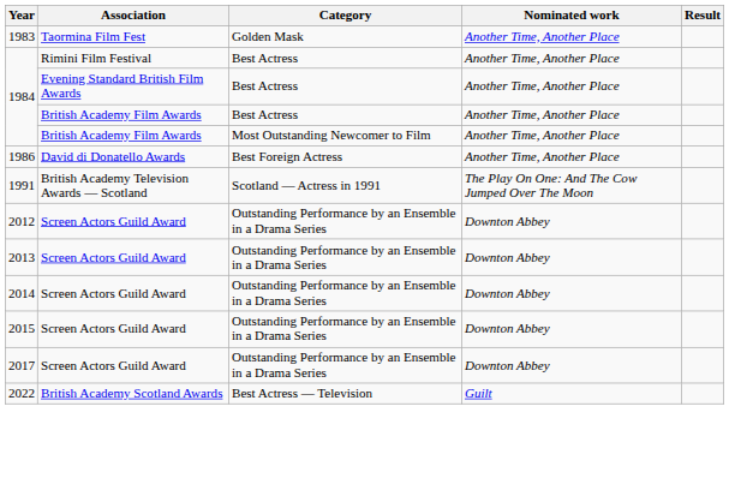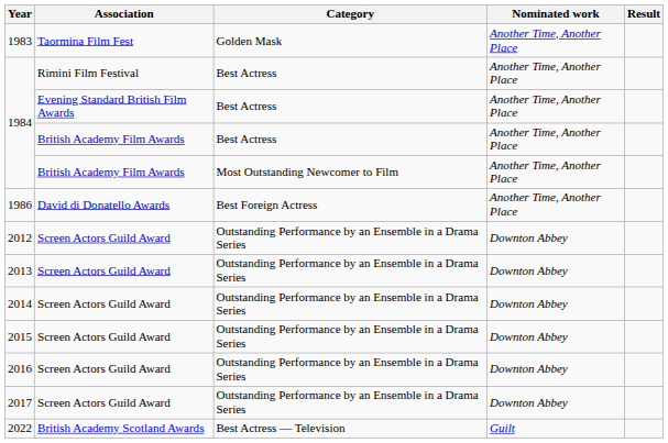 <table class="wikitable sortable">
 <tr>
 <th>Year</th>
 <th>Association</th>
 <th>Category</th>
 <th>Nominated work</th>
 <th>Result</th>
 </tr>
 <tr>
 <td>1983</td>
 <td><a href='#'>Taormina Film Fest</a></td>
 <td>Golden Mask</td>
 <td><em><a href='#'>Another Time, Another Place</a></em></td>
 <td></td>
 </tr>
 <tr>
 <td rowspan="4">1984</td>
 <td>Rimini Film Festival</td>
 <td>Best Actress</td>
 <td><em>Another Time, Another Place</em></td>
 <td></td>
 </tr>
 <tr>
 <td><a href='#'>Evening Standard British Film Awards</a></td>
 <td>Best Actress</td>
 <td><em>Another Time, Another Place</em></td>
 <td></td>
 </tr>
 <tr>
 <td><a href='#'>British Academy Film Awards</a></td>
 <td>Best Actress</td>
 <td><em>Another Time, Another Place</em></td>
 <td></td>
 </tr>
 <tr>
 <td><a href='#'>British Academy Film Awards</a></td>
 <td>Most Outstanding Newcomer to Film</td>
 <td><em>Another Time, Another Place</em></td>
 <td></td>
 </tr>
 <tr>
 <td>1986</td>
 <td><a href='#'>David di Donatello Awards</a></td>
 <td>Best Foreign Actress</td>
 <td><em>Another Time, Another Place</em></td>
 <td></td>
 </tr>
 <tr>
-<td>1991</td>
-<td>British Academy Television Awards — Scotland</td>
-<td>Scotland — Actress in 1991</td>
-<td><em>The Play On One: And The Cow Jumped Over The Moon</em></td>
-<td></td>
-</tr>
-<tr>
 <td>2012</td>
 <td><a href='#'>Screen Actors Guild Award</a></td>
 <td>Outstanding Performance by an Ensemble in a Drama Series</td>
 <td><em>Downton Abbey</em></td>
 <td></td>
 </tr>
 <tr>
 <td>2013</td>
 <td><a href='#'>Screen Actors Guild Award</a></td>
 <td>Outstanding Performance by an Ensemble in a Drama Series</td>
 <td><em>Downton Abbey</em></td>
 <td></td>
 </tr>
 <tr>
 <td>2014</td>
 <td>Screen Actors Guild Award</td>
 <td>Outstanding Performance by an Ensemble in a Drama Series</td>
 <td><em>Downton Abbey</em></td>
 <td></td>
 </tr>
 <tr>
 <td>2015</td>
 <td>Screen Actors Guild Award</td>
 <td>Outstanding Performance by an Ensemble in a Drama Series</td>
 <td><em>Downton Abbey</em></td>
 <td></td>
 </tr>
 <tr>
+<td>2016</td>
+<td>Screen Actors Guild Award</td>
+<td>Outstanding Performance by an Ensemble in a Drama Series</td>
+<td><em>Downton Abbey</em></td>
+<td></td>
+</tr>
+<tr>
 <td>2017</td>
 <td>Screen Actors Guild Award</td>
 <td>Outstanding Performance by an Ensemble in a Drama Series</td>
 <td><em>Downton Abbey</em></td>
 <td></td>
 </tr>
 <tr>
 <td>2022</td>
 <td><a href='#'>British Academy Scotland Awards</a></td>
 <td>Best Actress — Television</td>
 <td><em><a href='#'>Guilt</a></em></td>
 <td></td>
 </tr>
 </table>
